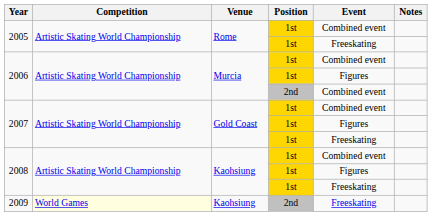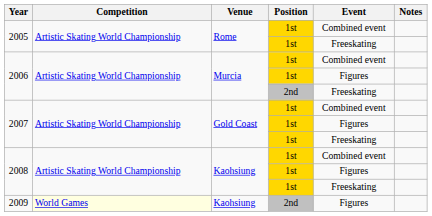 <table class="wikitable" width=50% style="font-size:90%; text-align:center;">
 <tr>
 <th>Year</th>
 <th>Competition</th>
 <th>Venue</th>
 <th>Position</th>
 <th>Event</th>
 <th>Notes</th>
 </tr>
 <tr>
 <td rowspan=2>2005</td>
 <td rowspan=2 align=left><a href='#'>Artistic Skating World Championship</a></td>
 <td rowspan=2 align=left> <a href='#'>Rome</a></td>
 <td bgcolor=gold>1st</td>
 <td>Combined event</td>
 <td></td>
 </tr>
 <tr>
 <td bgcolor=gold>1st</td>
 <td>Freeskating</td>
 <td></td>
 </tr>
 <tr>
 <td rowspan=3>2006</td>
 <td rowspan=3 align=left><a href='#'>Artistic Skating World Championship</a></td>
 <td rowspan=3 align=left> <a href='#'>Murcia</a></td>
 <td bgcolor=gold>1st</td>
 <td>Combined event</td>
 <td></td>
 </tr>
 <tr>
 <td bgcolor=gold>1st</td>
 <td>Figures</td>
 <td></td>
 </tr>
 <tr>
 <td bgcolor=silver>2nd</td>
-<td>Combined event</td>
+<td>Freeskating</td>
 <td></td>
 </tr>
 <tr>
 <td rowspan=3>2007</td>
 <td rowspan=3 align=left><a href='#'>Artistic Skating World Championship</a></td>
 <td rowspan=3 align=left> <a href='#'>Gold Coast</a></td>
 <td bgcolor=gold>1st</td>
 <td>Combined event</td>
 <td></td>
 </tr>
 <tr>
 <td bgcolor=gold>1st</td>
 <td>Figures</td>
 <td></td>
 </tr>
 <tr>
 <td bgcolor=gold>1st</td>
 <td>Freeskating</td>
 <td></td>
 </tr>
 <tr>
 <td rowspan=3>2008</td>
 <td rowspan=3 align=left><a href='#'>Artistic Skating World Championship</a></td>
 <td rowspan=3 align=left> <a href='#'>Kaohsiung</a></td>
 <td bgcolor=gold>1st</td>
 <td>Combined event</td>
 <td></td>
 </tr>
 <tr>
 <td bgcolor=gold>1st</td>
 <td>Figures</td>
 <td></td>
 </tr>
 <tr>
 <td bgcolor=gold>1st</td>
 <td>Freeskating</td>
 <td></td>
 </tr>
 <tr>
 <td rowspan=1>2009</td>
 <td rowspan=1 align=left style="background: lightyellow;"><a href='#'>World Games</a></td>
 <td rowspan=1 align=left> <a href='#'>Kaohsiung</a></td>
 <td bgcolor=silver>2nd</td>
-<td><a href='#'>Freeskating</a></td>
+<td>Figures</td>
 <td></td>
 </tr>
 </table>
